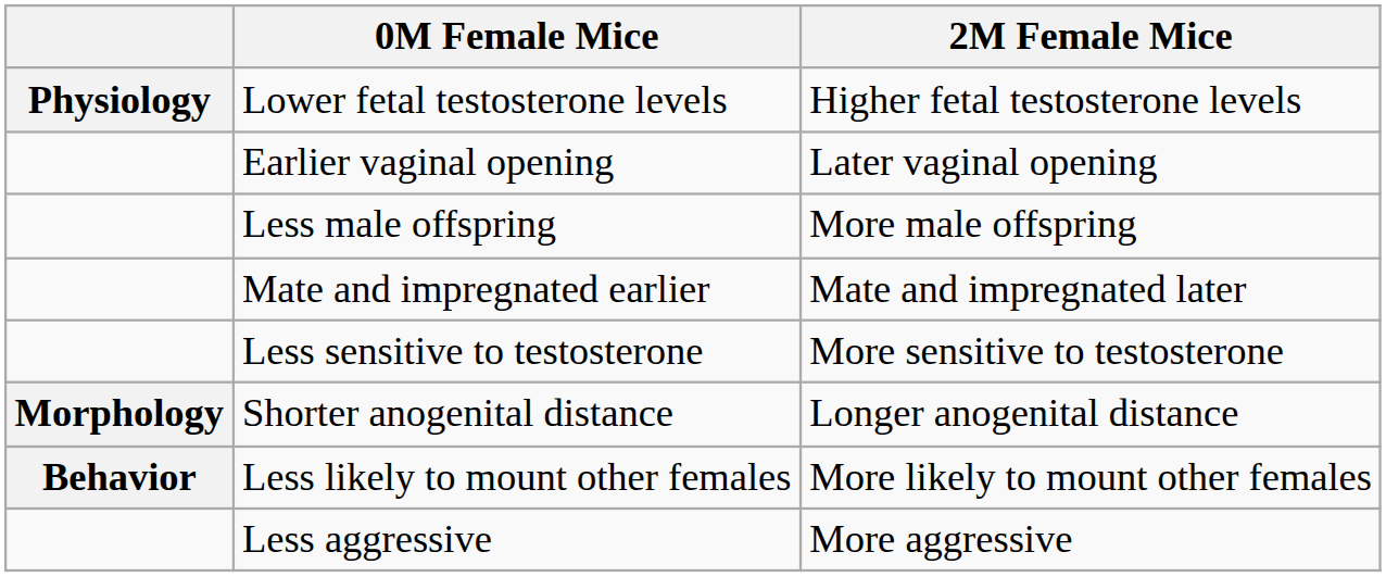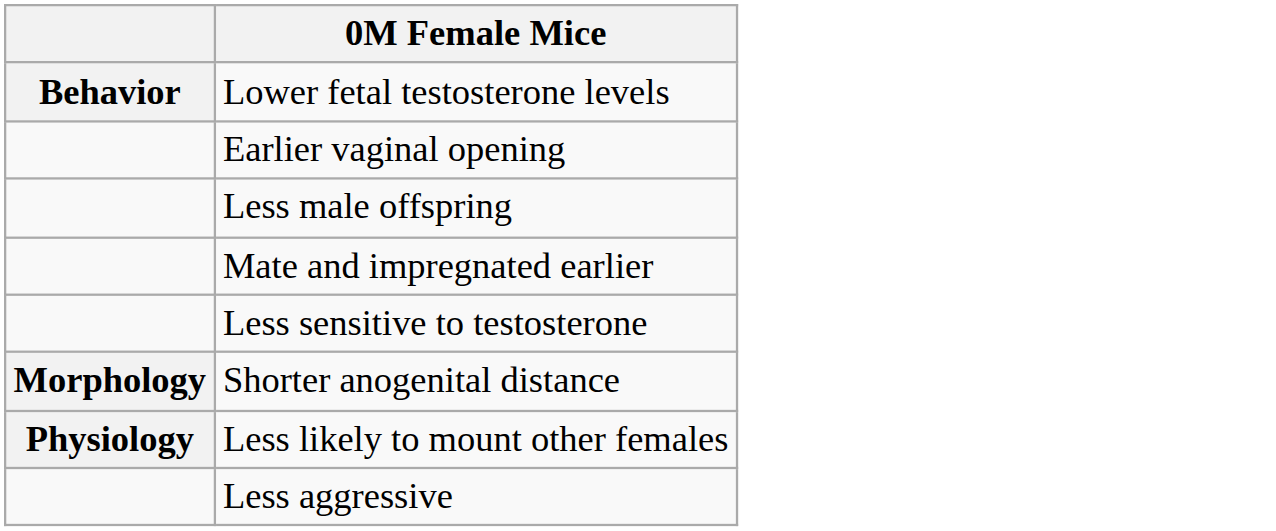 <table class="wikitable">
 <tr>
 <th></th>
 <th>0M Female Mice</th>
-<th>2M Female Mice</th>
 </tr>
 <tr>
-<th scope="row">Physiology</th>
+<th scope="row">Behavior</th>
 <td>Lower fetal testosterone levels</td>
-<td>Higher fetal testosterone levels</td>
 </tr>
 <tr>
 <td></td>
 <td>Earlier vaginal opening</td>
-<td>Later vaginal opening</td>
 </tr>
 <tr>
 <td></td>
 <td>Less male offspring</td>
-<td>More male offspring</td>
 </tr>
 <tr>
 <td></td>
 <td>Mate and impregnated earlier</td>
-<td>Mate and impregnated later</td>
 </tr>
 <tr>
 <td></td>
 <td>Less sensitive to testosterone</td>
-<td>More sensitive to testosterone</td>
 </tr>
 <tr>
 <th scope="row">Morphology</th>
 <td>Shorter anogenital distance</td>
-<td>Longer anogenital distance</td>
 </tr>
 <tr>
-<th scope="row">Behavior</th>
+<th scope="row">Physiology</th>
 <td>Less likely to mount other females</td>
-<td>More likely to mount other females</td>
 </tr>
 <tr>
 <td></td>
 <td>Less aggressive</td>
-<td>More aggressive</td>
 </tr>
 </table>
